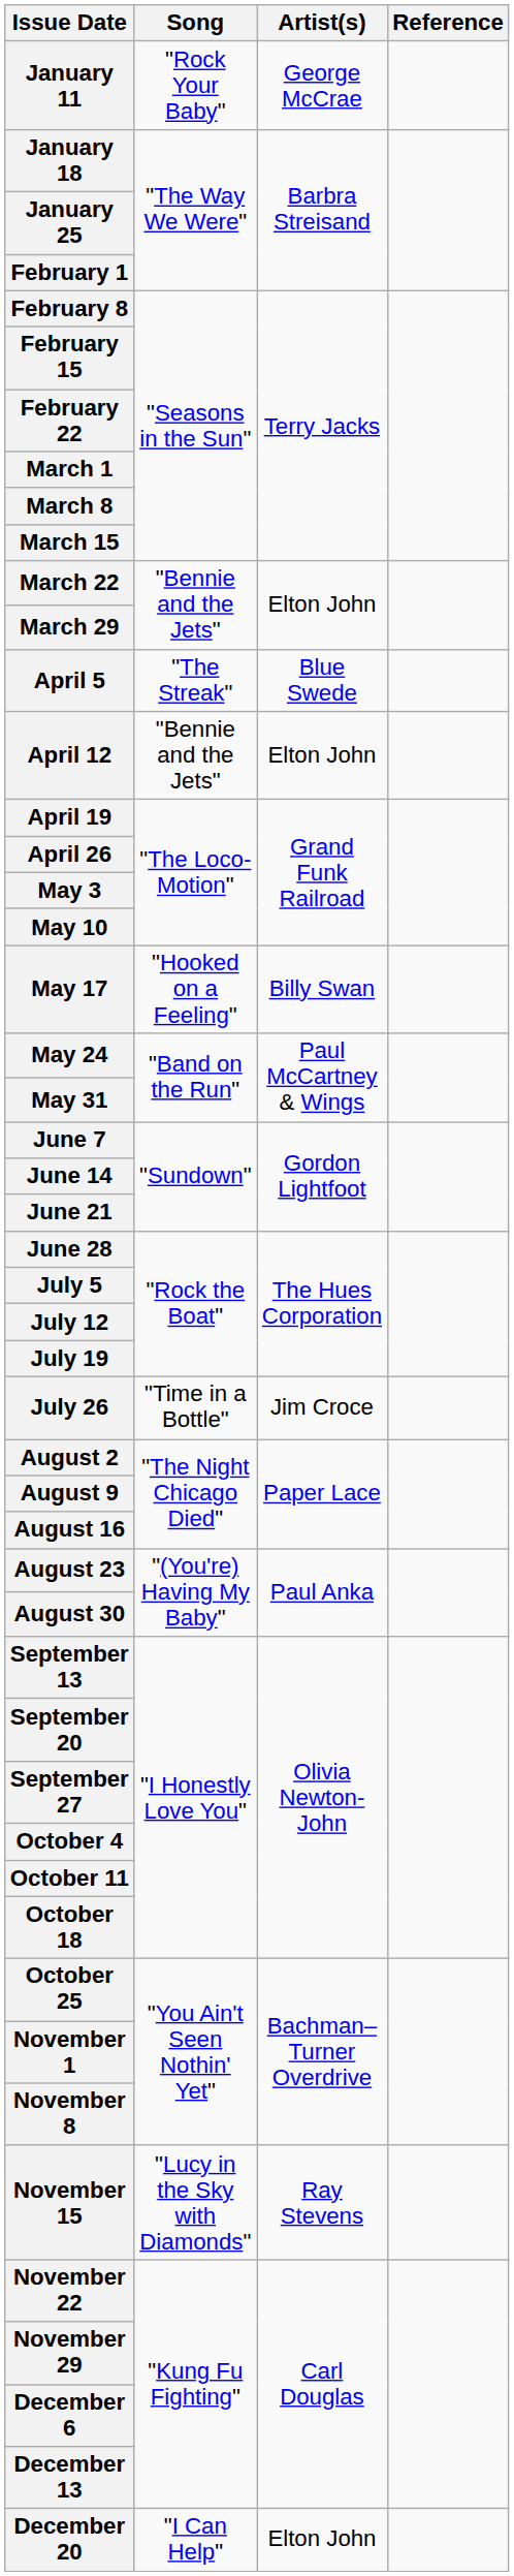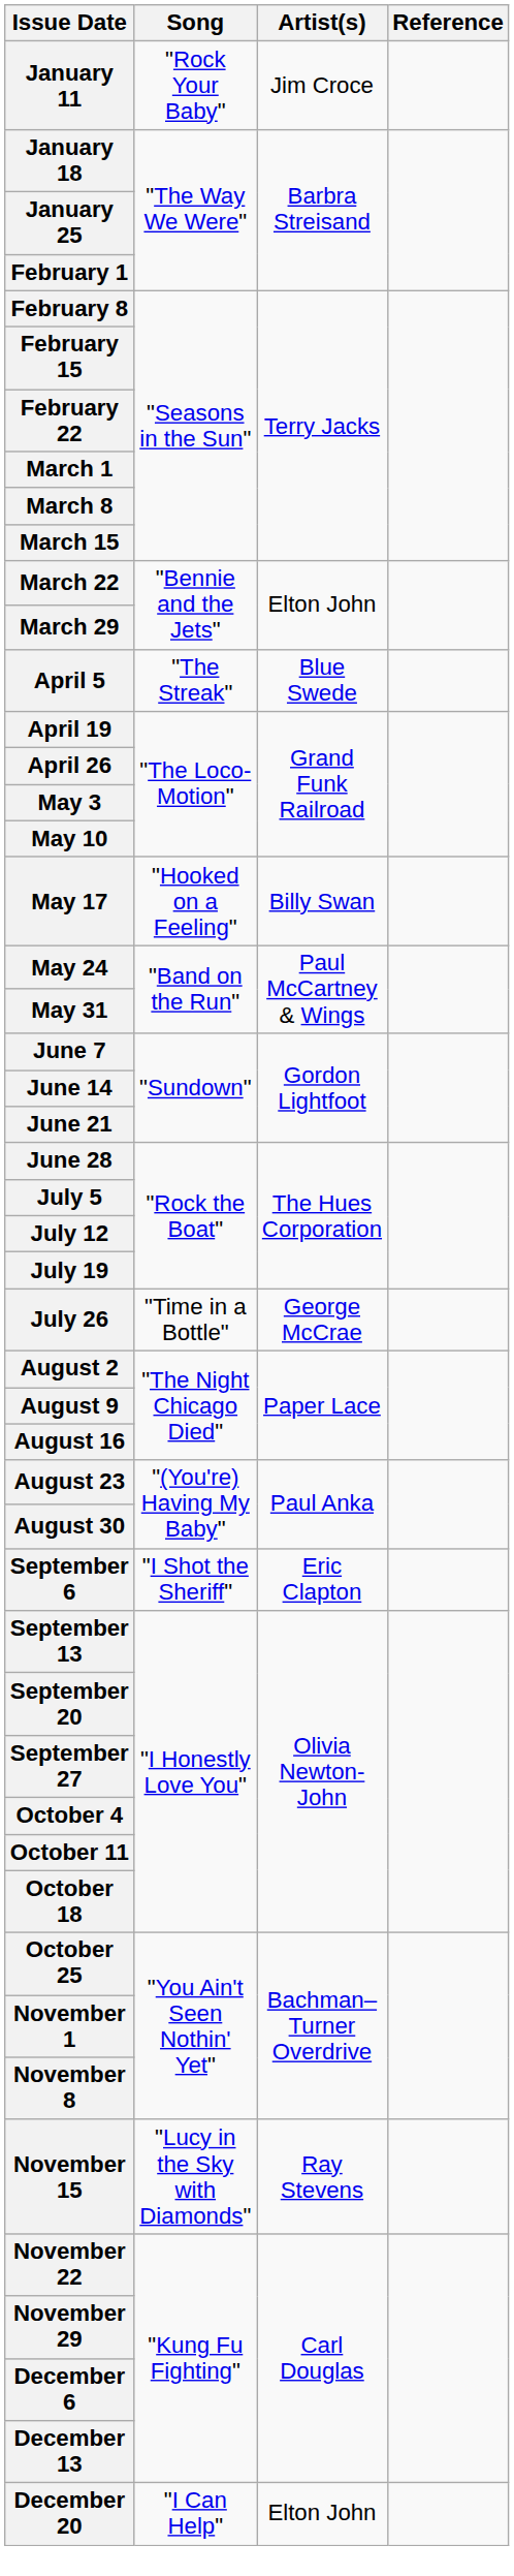 <table class="wikitable plainrowheaders" style="text-align: center" width="50%">
 <tr>
 <th width=15%>Issue Date</th>
 <th width=40%>Song</th>
 <th width=35%>Artist(s)</th>
 <th width=10%>Reference</th>
 </tr>
 <tr>
 <th scope="row">January 11</th>
 <td>"<a href='#'>Rock Your Baby</a>"</td>
-<td><a href='#'>George McCrae</a></td>
+<td>Jim Croce</td>
 <td></td>
 </tr>
 <tr>
 <th scope="row">January 18</th>
 <td rowspan="3">"<a href='#'>The Way We Were</a>"</td>
 <td rowspan="3"><a href='#'>Barbra Streisand</a></td>
 <td rowspan="3"></td>
 </tr>
 <tr>
 <th scope="row">January 25</th>
 </tr>
 <tr>
 <th scope="row">February 1</th>
 </tr>
 <tr>
 <th scope="row">February 8</th>
 <td rowspan="6">"<a href='#'>Seasons in the Sun</a>"</td>
 <td rowspan="6"><a href='#'>Terry Jacks</a></td>
 <td rowspan="6"></td>
 </tr>
 <tr>
 <th scope="row">February 15</th>
 </tr>
 <tr>
 <th scope="row">February 22</th>
 </tr>
 <tr>
 <th scope="row">March 1</th>
 </tr>
 <tr>
 <th scope="row">March 8</th>
 </tr>
 <tr>
 <th scope="row">March 15</th>
 </tr>
 <tr>
 <th scope="row">March 22</th>
 <td rowspan="2">"<a href='#'>Bennie and the Jets</a>"</td>
 <td rowspan="2">Elton John</td>
 <td rowspan="2"></td>
 </tr>
 <tr>
 <th scope="row">March 29</th>
 </tr>
 <tr>
 <th scope="row">April 5</th>
 <td>"<a href='#'>The Streak</a>"</td>
 <td><a href='#'>Blue Swede</a></td>
-<td></td>
-</tr>
-<tr>
-<th scope="row">April 12</th>
-<td>"Bennie and the Jets"</td>
-<td>Elton John</td>
 <td></td>
 </tr>
 <tr>
 <th scope="row">April 19</th>
 <td rowspan="4">"<a href='#'>The Loco-Motion</a>"</td>
 <td rowspan="4"><a href='#'>Grand Funk Railroad</a></td>
 <td rowspan="4"></td>
 </tr>
 <tr>
 <th scope="row">April 26</th>
 </tr>
 <tr>
 <th scope="row">May 3</th>
 </tr>
 <tr>
 <th scope="row">May 10</th>
 </tr>
 <tr>
 <th scope="row">May 17</th>
 <td>"<a href='#'>Hooked on a Feeling</a>"</td>
 <td><a href='#'>Billy Swan</a></td>
 <td></td>
 </tr>
 <tr>
 <th scope="row">May 24</th>
 <td rowspan="2">"<a href='#'>Band on the Run</a>"</td>
 <td rowspan="2"><a href='#'>Paul McCartney</a> & <a href='#'>Wings</a></td>
 <td rowspan="2"></td>
 </tr>
 <tr>
 <th scope="row">May 31</th>
 </tr>
 <tr>
 <th scope="row">June 7</th>
 <td rowspan="3">"<a href='#'>Sundown</a>"</td>
 <td rowspan="3"><a href='#'>Gordon Lightfoot</a></td>
 <td rowspan="3"></td>
 </tr>
 <tr>
 <th scope="row">June 14</th>
 </tr>
 <tr>
 <th scope="row">June 21</th>
 </tr>
 <tr>
 <th scope="row">June 28</th>
 <td rowspan="4">"<a href='#'>Rock the Boat</a>"</td>
 <td rowspan="4"><a href='#'>The Hues Corporation</a></td>
 <td rowspan="4"></td>
 </tr>
 <tr>
 <th scope="row">July 5</th>
 </tr>
 <tr>
 <th scope="row">July 12</th>
 </tr>
 <tr>
 <th scope="row">July 19</th>
 </tr>
 <tr>
 <th scope="row">July 26</th>
 <td>"Time in a Bottle"</td>
-<td>Jim Croce</td>
+<td><a href='#'>George McCrae</a></td>
 <td></td>
 </tr>
 <tr>
 <th scope="row">August 2</th>
 <td rowspan="3">"<a href='#'>The Night Chicago Died</a>"</td>
 <td rowspan="3"><a href='#'>Paper Lace</a></td>
 <td rowspan="3"></td>
 </tr>
 <tr>
 <th scope="row">August 9</th>
 </tr>
 <tr>
 <th scope="row">August 16</th>
 </tr>
 <tr>
 <th scope="row">August 23</th>
 <td rowspan="2">"<a href='#'>(You're) Having My Baby</a>"</td>
 <td rowspan="2"><a href='#'>Paul Anka</a></td>
 <td rowspan="2"></td>
 </tr>
 <tr>
 <th scope="row">August 30</th>
+</tr>
+<tr>
+<th scope="row">September 6</th>
+<td>"<a href='#'>I Shot the Sheriff</a>"</td>
+<td><a href='#'>Eric Clapton</a></td>
+<td></td>
 </tr>
 <tr>
 <th scope="row">September 13</th>
 <td rowspan="6">"<a href='#'>I Honestly Love You</a>"</td>
 <td rowspan="6"><a href='#'>Olivia Newton-John</a></td>
 <td rowspan="6"></td>
 </tr>
 <tr>
 <th scope="row">September 20</th>
 </tr>
 <tr>
 <th scope="row">September 27</th>
 </tr>
 <tr>
 <th scope="row">October 4</th>
 </tr>
 <tr>
 <th scope="row">October 11</th>
 </tr>
 <tr>
 <th scope="row">October 18</th>
 </tr>
 <tr>
 <th scope="row">October 25</th>
 <td rowspan="3">"<a href='#'>You Ain't Seen Nothin' Yet</a>"</td>
 <td rowspan="3"><a href='#'>Bachman–Turner Overdrive</a></td>
 <td rowspan="3"></td>
 </tr>
 <tr>
 <th scope="row">November 1</th>
 </tr>
 <tr>
 <th scope="row">November 8</th>
 </tr>
 <tr>
 <th scope="row">November 15</th>
 <td>"<a href='#'>Lucy in the Sky with Diamonds</a>"</td>
 <td><a href='#'>Ray Stevens</a></td>
 <td></td>
 </tr>
 <tr>
 <th scope="row">November 22</th>
 <td rowspan="4">"<a href='#'>Kung Fu Fighting</a>"</td>
 <td rowspan="4"><a href='#'>Carl Douglas</a></td>
 <td rowspan="4"></td>
 </tr>
 <tr>
 <th scope="row">November 29</th>
 </tr>
 <tr>
 <th scope="row">December 6</th>
 </tr>
 <tr>
 <th scope="row">December 13</th>
 </tr>
 <tr>
 <th scope="row">December 20</th>
 <td>"<a href='#'>I Can Help</a>"</td>
 <td>Elton John</td>
 <td></td>
 </tr>
 </table>
